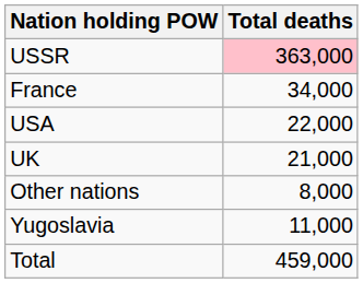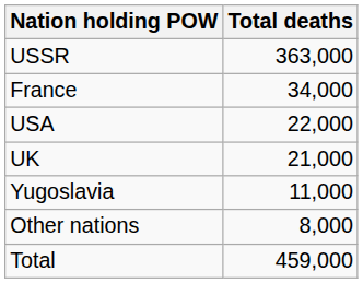 <table class="wikitable"  style="text-align: right;">
 <tr>
 <th>Nation holding POW</th>
 <th>Total deaths</th>
 </tr>
 <tr>
 <td style="text-align: left;">USSR</td>
-<td style="background: pink;">363,000</td>
+<td>363,000</td>
 </tr>
 <tr>
 <td style="text-align: left;">France</td>
 <td>34,000</td>
 </tr>
 <tr>
 <td style="text-align: left;">USA</td>
 <td>22,000</td>
 </tr>
 <tr>
 <td style="text-align: left;">UK</td>
 <td>21,000</td>
 </tr>
 <tr>
+<td style="text-align: left;">Yugoslavia</td>
+<td>11,000</td>
+</tr>
+<tr>
 <td style="text-align: left;">Other nations</td>
 <td>8,000</td>
-</tr>
-<tr>
-<td style="text-align: left;">Yugoslavia</td>
-<td>11,000</td>
 </tr>
 <tr>
 <td style="text-align: left;">Total</td>
 <td>459,000</td>
 </tr>
 </table>
